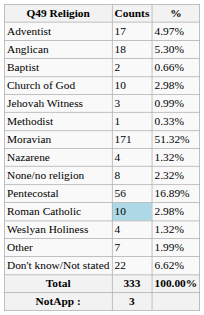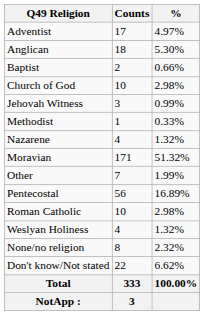 <table class="wikitable sortable mw-collapsible mw-collapsed">
 <tr>
 <th>Q49 Religion</th>
 <th>Counts</th>
 <th>%</th>
 </tr>
 <tr>
 <td>Adventist</td>
 <td>17</td>
 <td>4.97%</td>
 </tr>
 <tr>
 <td>Anglican</td>
 <td>18</td>
 <td>5.30%</td>
 </tr>
 <tr>
 <td>Baptist</td>
 <td>2</td>
 <td>0.66%</td>
 </tr>
 <tr>
 <td>Church of God</td>
 <td>10</td>
 <td>2.98%</td>
 </tr>
 <tr>
 <td>Jehovah Witness</td>
 <td>3</td>
 <td>0.99%</td>
 </tr>
 <tr>
 <td>Methodist</td>
 <td>1</td>
 <td>0.33%</td>
 </tr>
 <tr>
+<td>Nazarene</td>
+<td>4</td>
+<td>1.32%</td>
+</tr>
+<tr>
 <td>Moravian</td>
 <td>171</td>
 <td>51.32%</td>
 </tr>
 <tr>
-<td>Nazarene</td>
-<td>4</td>
-<td>1.32%</td>
-</tr>
-<tr>
-<td>None/no religion</td>
-<td>8</td>
-<td>2.32%</td>
+<td>Other</td>
+<td>7</td>
+<td>1.99%</td>
 </tr>
 <tr>
 <td>Pentecostal</td>
 <td>56</td>
 <td>16.89%</td>
 </tr>
 <tr>
 <td>Roman Catholic</td>
-<td style="background: lightblue;">10</td>
+<td>10</td>
 <td>2.98%</td>
 </tr>
 <tr>
 <td>Weslyan Holiness</td>
 <td>4</td>
 <td>1.32%</td>
 </tr>
 <tr>
-<td>Other</td>
-<td>7</td>
-<td>1.99%</td>
+<td>None/no religion</td>
+<td>8</td>
+<td>2.32%</td>
 </tr>
 <tr>
 <td>Don't know/Not stated</td>
 <td>22</td>
 <td>6.62%</td>
 </tr>
 <tr>
 <th>Total</th>
 <th>333</th>
 <th>100.00%</th>
 </tr>
 <tr>
 <th>NotApp :</th>
 <th>3</th>
 <th></th>
 </tr>
 </table>
